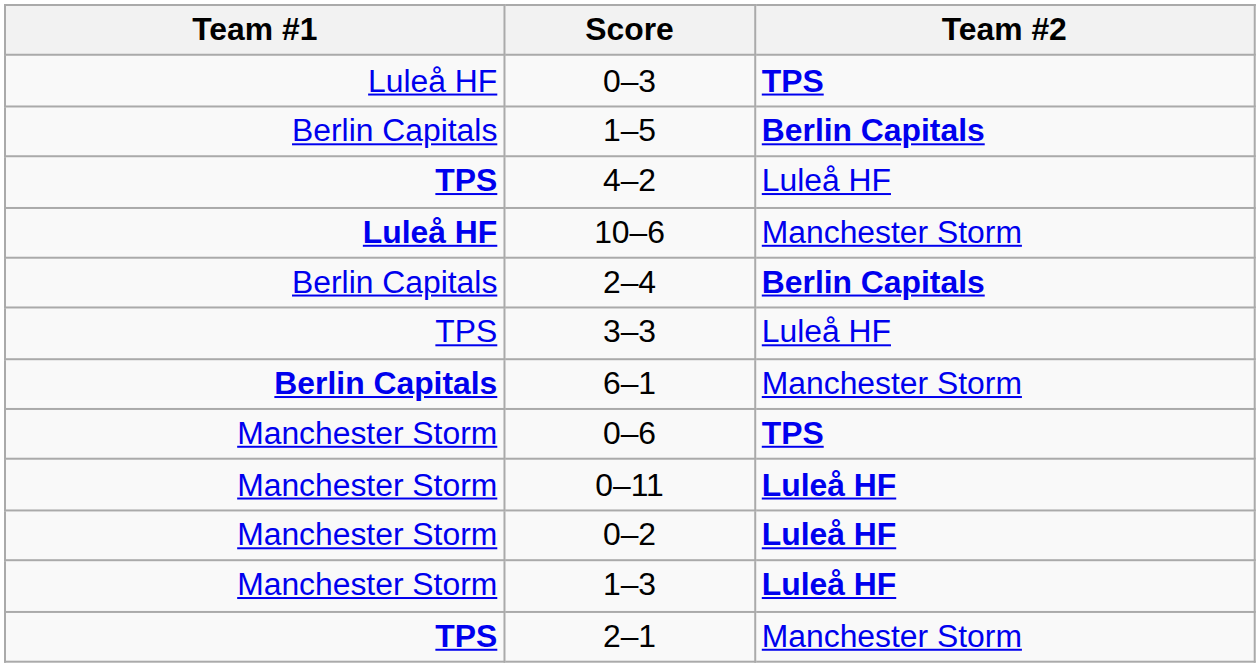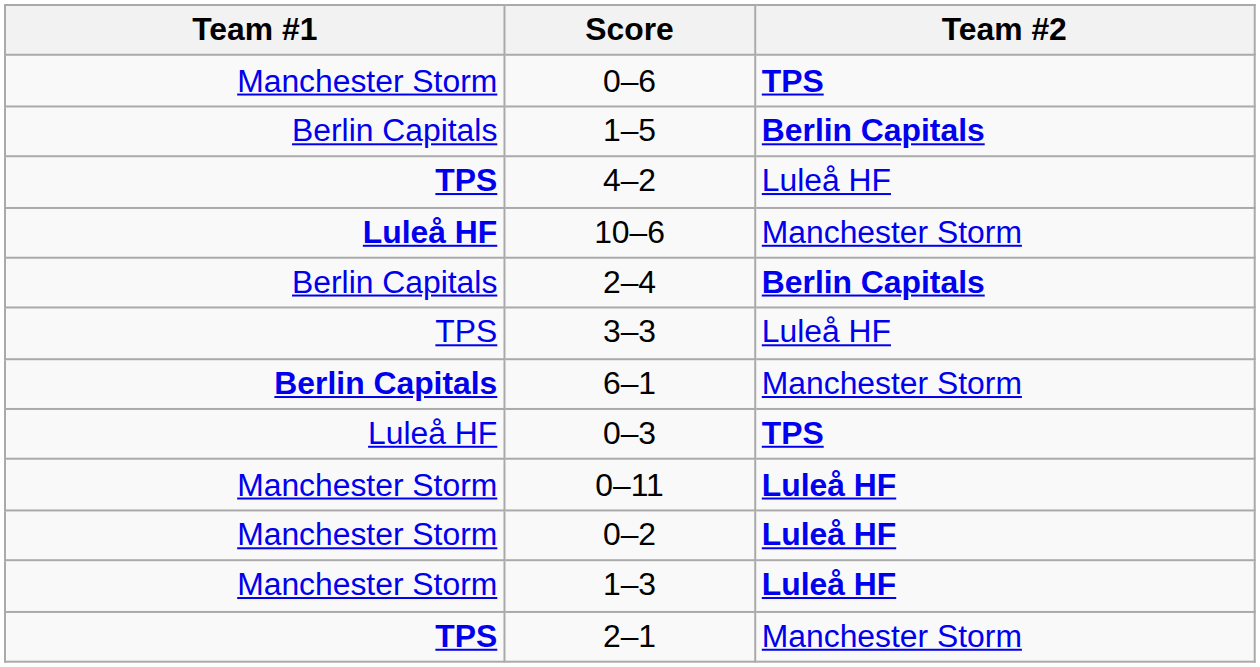 <table class="wikitable" style="text-align: center;">
 <tr>
 <th width=22%>Team #1</th>
 <th width=11%>Score</th>
 <th width=22%>Team #2</th>
 </tr>
 <tr>
-<td style="text-align: right;"><a href='#'>Luleå HF</a> </td>
-<td>0–3</td>
+<td style="text-align: right;"><a href='#'>Manchester Storm</a> </td>
+<td>0–6</td>
 <td style="text-align: left;"> <strong><a href='#'>TPS</a></strong></td>
 </tr>
 <tr>
 <td style="text-align: right;"><a href='#'>Berlin Capitals</a> </td>
 <td>1–5</td>
 <td style="text-align: left;"> <strong><a href='#'>Berlin Capitals</a></strong></td>
 </tr>
 <tr>
 <td style="text-align: right;"><strong><a href='#'>TPS</a></strong> </td>
 <td>4–2</td>
 <td style="text-align: left;"> <a href='#'>Luleå HF</a></td>
 </tr>
 <tr>
 <td style="text-align: right;"><strong><a href='#'>Luleå HF</a></strong> </td>
 <td>10–6</td>
 <td style="text-align: left;"> <a href='#'>Manchester Storm</a></td>
 </tr>
 <tr>
 <td style="text-align: right;"><a href='#'>Berlin Capitals</a> </td>
 <td>2–4</td>
 <td style="text-align: left;"> <strong><a href='#'>Berlin Capitals</a></strong></td>
 </tr>
 <tr>
 <td style="text-align: right;"><a href='#'>TPS</a> </td>
 <td>3–3</td>
 <td style="text-align: left;"> <a href='#'>Luleå HF</a></td>
 </tr>
 <tr>
 <td style="text-align: right;"><strong><a href='#'>Berlin Capitals</a></strong> </td>
 <td>6–1</td>
 <td style="text-align: left;"> <a href='#'>Manchester Storm</a></td>
 </tr>
 <tr>
-<td style="text-align: right;"><a href='#'>Manchester Storm</a> </td>
-<td>0–6</td>
+<td style="text-align: right;"><a href='#'>Luleå HF</a> </td>
+<td>0–3</td>
 <td style="text-align: left;"> <strong><a href='#'>TPS</a></strong></td>
 </tr>
 <tr>
 <td style="text-align: right;"><a href='#'>Manchester Storm</a> </td>
 <td>0–11</td>
 <td style="text-align: left;"> <strong><a href='#'>Luleå HF</a></strong></td>
 </tr>
 <tr>
 <td style="text-align: right;"><a href='#'>Manchester Storm</a> </td>
 <td>0–2</td>
 <td style="text-align: left;"> <strong><a href='#'>Luleå HF</a></strong></td>
 </tr>
 <tr>
 <td style="text-align: right;"><a href='#'>Manchester Storm</a> </td>
 <td>1–3</td>
 <td style="text-align: left;"> <strong><a href='#'>Luleå HF</a></strong></td>
 </tr>
 <tr>
 <td style="text-align: right;"><strong><a href='#'>TPS</a></strong> </td>
 <td>2–1</td>
 <td style="text-align: left;"> <a href='#'>Manchester Storm</a></td>
 </tr>
 </table>
